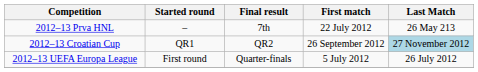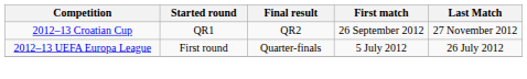 <table class="wikitable" style="text-align: center;">
 <tr>
 <th width="220">Competition</th>
 <th width="120">Started round</th>
 <th width="120">Final result</th>
 <th width="130">First match</th>
 <th width="130">Last Match</th>
 </tr>
 <tr>
-<td><a href='#'>2012–13 Prva HNL</a></td>
-<td>–</td>
-<td>7th</td>
-<td>22 July 2012</td>
-<td>26 May 213</td>
-</tr>
-<tr>
 <td><a href='#'>2012–13 Croatian Cup</a></td>
 <td>QR1</td>
 <td>QR2</td>
 <td>26 September 2012</td>
-<td style="background: lightblue;">27 November 2012</td>
+<td>27 November 2012</td>
 </tr>
 <tr>
 <td><a href='#'>2012–13 UEFA Europa League</a></td>
 <td>First round</td>
 <td>Quarter-finals</td>
 <td>5 July 2012</td>
 <td>26 July 2012</td>
 </tr>
 <tr>
 </tr>
 </table>
